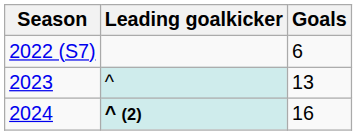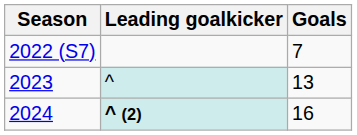 <table class="wikitable sortable">
 <tr>
 <th>Season</th>
 <th>Leading goalkicker</th>
 <th>Goals</th>
 </tr>
 <tr>
 <td><a href='#'>2022 (S7)</a></td>
 <td></td>
-<td>6</td>
+<td>7</td>
 </tr>
 <tr>
 <td><a href='#'>2023</a></td>
 <td style="background:#cfecec;">^</td>
 <td>13</td>
 </tr>
 <tr>
 <td><a href='#'>2024</a></td>
 <td style="background:#cfecec;"><strong>^ <small>(2)</small></strong></td>
 <td>16</td>
 </tr>
 </table>
